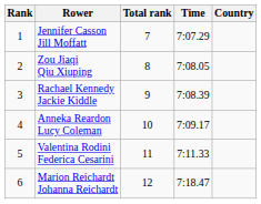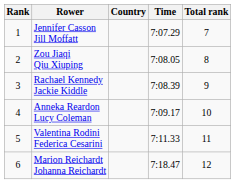 <table class="wikitable" style="text-align:center">
 <tr>
 <th>Rank</th>
 <th>Rower</th>
+<th>Country</th>
+<th>Time</th>
 <th>Total rank</th>
-<th>Time</th>
-<th>Country</th>
 </tr>
 <tr>
 <td>1</td>
 <td align="left"><a href='#'>Jennifer Casson</a><br><a href='#'>Jill Moffatt</a></td>
+<td align="left"></td>
+<td>7:07.29</td>
 <td>7</td>
-<td>7:07.29</td>
-<td align="left"></td>
 </tr>
 <tr>
 <td>2</td>
 <td align="left"><a href='#'>Zou Jiaqi</a><br><a href='#'>Qiu Xiuping</a></td>
+<td align="left"></td>
+<td>7:08.05</td>
 <td>8</td>
-<td>7:08.05</td>
-<td align="left"></td>
 </tr>
 <tr>
 <td>3</td>
 <td align="left"><a href='#'>Rachael Kennedy</a><br><a href='#'>Jackie Kiddle</a></td>
+<td align="left"></td>
+<td>7:08.39</td>
 <td>9</td>
-<td>7:08.39</td>
-<td align="left"></td>
 </tr>
 <tr>
 <td>4</td>
 <td align="left"><a href='#'>Anneka Reardon</a><br><a href='#'>Lucy Coleman</a></td>
+<td align="left"></td>
+<td>7:09.17</td>
 <td>10</td>
-<td>7:09.17</td>
-<td align="left"></td>
 </tr>
 <tr>
 <td>5</td>
 <td align="left"><a href='#'>Valentina Rodini</a><br><a href='#'>Federica Cesarini</a></td>
+<td align="left"></td>
+<td>7:11.33</td>
 <td>11</td>
-<td>7:11.33</td>
-<td align="left"></td>
 </tr>
 <tr>
 <td>6</td>
 <td align="left"><a href='#'>Marion Reichardt</a><br><a href='#'>Johanna Reichardt</a></td>
+<td align="left"></td>
+<td>7:18.47</td>
 <td>12</td>
-<td>7:18.47</td>
-<td align="left"></td>
 </tr>
 </table>
